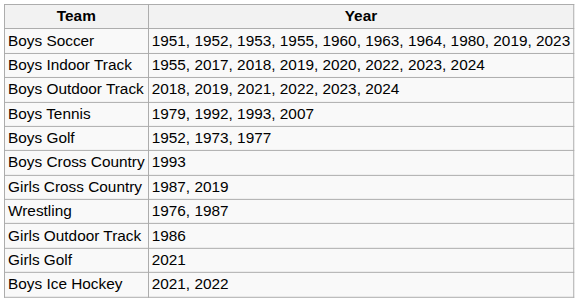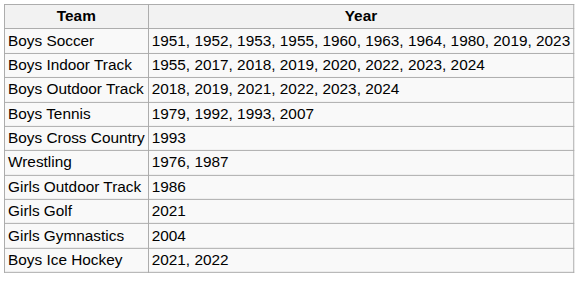 <table class="wikitable">
 <tr>
 <th>Team</th>
 <th>Year</th>
 </tr>
 <tr>
 <td>Boys Soccer</td>
 <td>1951, 1952, 1953, 1955, 1960, 1963, 1964, 1980, 2019, 2023</td>
 </tr>
 <tr>
 <td>Boys Indoor Track</td>
 <td>1955, 2017, 2018, 2019, 2020, 2022, 2023, 2024</td>
 </tr>
 <tr>
 <td>Boys Outdoor Track</td>
 <td>2018, 2019, 2021, 2022, 2023, 2024</td>
 </tr>
 <tr>
 <td>Boys Tennis</td>
 <td>1979, 1992, 1993, 2007</td>
 </tr>
 <tr>
-<td>Boys Golf</td>
-<td>1952, 1973, 1977</td>
-</tr>
-<tr>
 <td>Boys Cross Country</td>
 <td>1993</td>
-</tr>
-<tr>
-<td>Girls Cross Country</td>
-<td>1987, 2019</td>
 </tr>
 <tr>
 <td>Wrestling</td>
 <td>1976, 1987</td>
 </tr>
 <tr>
 <td>Girls Outdoor Track</td>
 <td>1986</td>
 </tr>
 <tr>
 <td>Girls Golf</td>
 <td>2021</td>
 </tr>
 <tr>
+<td>Girls Gymnastics</td>
+<td>2004</td>
+</tr>
+<tr>
 <td>Boys Ice Hockey</td>
 <td>2021, 2022</td>
 </tr>
 </table>
